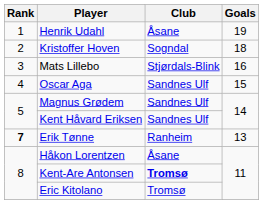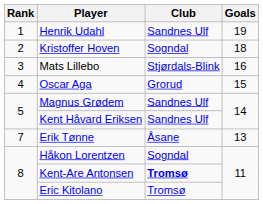 <table class="wikitable" style="text-align:center">
 <tr>
 <th>Rank</th>
 <th>Player</th>
 <th>Club</th>
 <th>Goals</th>
 </tr>
 <tr>
 <td>1</td>
 <td align=left> <a href='#'>Henrik Udahl</a></td>
-<td align=left><a href='#'>Åsane</a></td>
+<td align=left><a href='#'>Sandnes Ulf</a></td>
 <td>19</td>
 </tr>
 <tr>
 <td>2</td>
 <td align=left> <a href='#'>Kristoffer Hoven</a></td>
 <td align=left><a href='#'>Sogndal</a></td>
 <td>18</td>
 </tr>
 <tr>
 <td>3</td>
 <td align=left> Mats Lillebo</td>
 <td align=left><a href='#'>Stjørdals-Blink</a></td>
 <td>16</td>
 </tr>
 <tr>
 <td>4</td>
 <td align=left> <a href='#'>Oscar Aga</a></td>
-<td align=left><a href='#'>Sandnes Ulf</a></td>
+<td align=left><a href='#'>Grorud</a></td>
 <td>15</td>
 </tr>
 <tr>
 <td rowspan=2>5</td>
 <td align=left> <a href='#'>Magnus Grødem</a></td>
 <td align=left><a href='#'>Sandnes Ulf</a></td>
 <td rowspan=2>14</td>
 </tr>
 <tr>
 <td align=left> <a href='#'>Kent Håvard Eriksen</a></td>
 <td align=left><a href='#'>Sandnes Ulf</a></td>
 </tr>
 <tr>
-<td><strong>7</strong></td>
+<td>7</td>
 <td align=left> <a href='#'>Erik Tønne</a></td>
-<td align=left><a href='#'>Ranheim</a></td>
+<td align=left><a href='#'>Åsane</a></td>
 <td>13</td>
 </tr>
 <tr>
 <td rowspan=3>8</td>
 <td align=left> <a href='#'>Håkon Lorentzen</a></td>
-<td align=left><a href='#'>Åsane</a></td>
+<td align=left><a href='#'>Sogndal</a></td>
 <td rowspan=3>11</td>
 </tr>
 <tr>
 <td align=left> <a href='#'>Kent-Are Antonsen</a></td>
 <td align=left><strong><a href='#'>Tromsø</a></strong></td>
 </tr>
 <tr>
 <td align=left> <a href='#'>Eric Kitolano</a></td>
 <td align=left><a href='#'>Tromsø</a></td>
 </tr>
 </table>
